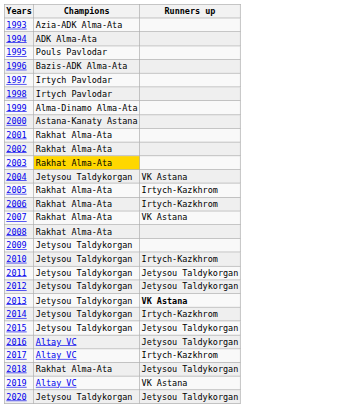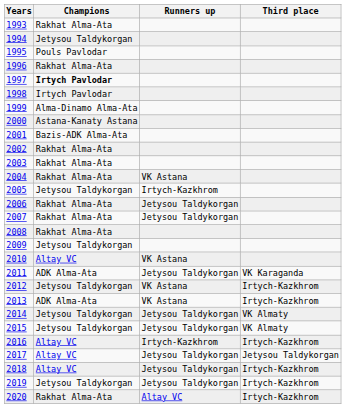 <table class="wikitable">
 <tr>
 <th>Years</th>
 <th>Champions</th>
 <th>Runners up</th>
+<th>Third place</th>
 </tr>
 <tr>
 <td><a href='#'>1993</a></td>
-<td>Azia-ADK Alma-Ata</td>
+<td>Rakhat Alma-Ata</td>
+<td></td>
 <td></td>
 </tr>
 <tr style="background:#EFEFEF">
 <td><a href='#'>1994</a></td>
-<td>ADK Alma-Ata</td>
+<td>Jetysou Taldykorgan</td>
+<td></td>
 <td></td>
 </tr>
 <tr>
 <td><a href='#'>1995</a></td>
 <td>Pouls Pavlodar</td>
 <td></td>
+<td></td>
 </tr>
 <tr style="background:#EFEFEF">
 <td><a href='#'>1996</a></td>
-<td>Bazis-ADK Alma-Ata</td>
+<td>Rakhat Alma-Ata</td>
+<td></td>
 <td></td>
 </tr>
 <tr>
 <td><a href='#'>1997</a></td>
-<td>Irtych Pavlodar</td>
+<td><strong>Irtych Pavlodar</strong></td>
+<td></td>
 <td></td>
 </tr>
 <tr style="background:#EFEFEF">
 <td><a href='#'>1998</a></td>
 <td>Irtych Pavlodar</td>
 <td></td>
+<td></td>
 </tr>
 <tr>
 <td><a href='#'>1999</a></td>
 <td>Alma-Dinamo Alma-Ata</td>
+<td></td>
 <td></td>
 </tr>
 <tr style="background:#EFEFEF">
 <td><a href='#'>2000</a></td>
 <td>Astana-Kanaty Astana</td>
 <td></td>
+<td></td>
 </tr>
 <tr>
 <td><a href='#'>2001</a></td>
-<td>Rakhat Alma-Ata</td>
+<td>Bazis-ADK Alma-Ata</td>
+<td></td>
 <td></td>
 </tr>
 <tr style="background:#EFEFEF">
 <td><a href='#'>2002</a></td>
 <td>Rakhat Alma-Ata</td>
 <td></td>
+<td></td>
 </tr>
 <tr>
 <td><a href='#'>2003</a></td>
-<td style="background: gold;">Rakhat Alma-Ata</td>
+<td>Rakhat Alma-Ata</td>
+<td></td>
 <td></td>
 </tr>
 <tr style="background:#EFEFEF">
 <td><a href='#'>2004</a></td>
-<td>Jetysou Taldykorgan</td>
+<td>Rakhat Alma-Ata</td>
 <td>VK Astana</td>
+<td></td>
 </tr>
 <tr>
 <td><a href='#'>2005</a></td>
-<td>Rakhat Alma-Ata</td>
+<td>Jetysou Taldykorgan</td>
 <td>Irtych-Kazkhrom</td>
+<td></td>
 </tr>
 <tr style="background:#EFEFEF">
 <td><a href='#'>2006</a></td>
 <td>Rakhat Alma-Ata</td>
-<td>Irtych-Kazkhrom</td>
+<td>Jetysou Taldykorgan</td>
+<td></td>
 </tr>
 <tr>
 <td><a href='#'>2007</a></td>
 <td>Rakhat Alma-Ata</td>
-<td>VK Astana</td>
+<td>Jetysou Taldykorgan</td>
+<td></td>
 </tr>
 <tr style="background:#EFEFEF">
 <td><a href='#'>2008</a></td>
 <td>Rakhat Alma-Ata</td>
+<td></td>
 <td></td>
 </tr>
 <tr>
 <td><a href='#'>2009</a></td>
 <td>Jetysou Taldykorgan</td>
 <td></td>
+<td></td>
 </tr>
 <tr style="background:#EFEFEF">
 <td><a href='#'>2010</a></td>
-<td>Jetysou Taldykorgan</td>
-<td>Irtych-Kazkhrom</td>
+<td><a href='#'>Altay VC</a></td>
+<td>VK Astana</td>
+<td></td>
 </tr>
 <tr>
 <td><a href='#'>2011</a></td>
+<td>ADK Alma-Ata</td>
 <td>Jetysou Taldykorgan</td>
-<td>Jetysou Taldykorgan</td>
+<td>VK Karaganda</td>
 </tr>
 <tr style="background:#EFEFEF">
 <td><a href='#'>2012</a></td>
 <td>Jetysou Taldykorgan</td>
-<td>Jetysou Taldykorgan</td>
+<td>VK Astana</td>
+<td>Irtych-Kazkhrom</td>
 </tr>
 <tr>
 <td><a href='#'>2013</a></td>
-<td>Jetysou Taldykorgan</td>
-<td><strong>VK Astana</strong></td>
+<td>ADK Alma-Ata</td>
+<td>VK Astana</td>
+<td>Irtych-Kazkhrom</td>
 </tr>
 <tr style="background:#EFEFEF">
 <td><a href='#'>2014</a></td>
 <td>Jetysou Taldykorgan</td>
-<td>Irtych-Kazkhrom</td>
+<td>Jetysou Taldykorgan</td>
+<td>VK Almaty</td>
 </tr>
 <tr>
 <td><a href='#'>2015</a></td>
 <td>Jetysou Taldykorgan</td>
 <td>Jetysou Taldykorgan</td>
+<td>VK Almaty</td>
 </tr>
 <tr style="background:#EFEFEF">
 <td><a href='#'>2016</a></td>
 <td><a href='#'>Altay VC</a></td>
-<td>Jetysou Taldykorgan</td>
+<td>Irtych-Kazkhrom</td>
+<td>Irtych-Kazkhrom</td>
 </tr>
 <tr>
 <td><a href='#'>2017</a></td>
 <td><a href='#'>Altay VC</a></td>
+<td>Jetysou Taldykorgan</td>
+<td>Jetysou Taldykorgan</td>
+</tr>
+<tr style="background:#EFEFEF">
+<td><a href='#'>2018</a></td>
+<td><a href='#'>Altay VC</a></td>
+<td>Jetysou Taldykorgan</td>
+<td>Irtych-Kazkhrom</td>
+</tr>
+<tr>
+<td><a href='#'>2019</a></td>
+<td>Jetysou Taldykorgan</td>
+<td>Jetysou Taldykorgan</td>
 <td>Irtych-Kazkhrom</td>
 </tr>
 <tr style="background:#EFEFEF">
-<td><a href='#'>2018</a></td>
+<td><a href='#'>2020</a></td>
 <td>Rakhat Alma-Ata</td>
-<td>Jetysou Taldykorgan</td>
-</tr>
-<tr>
-<td><a href='#'>2019</a></td>
 <td><a href='#'>Altay VC</a></td>
-<td>VK Astana</td>
-</tr>
-<tr style="background:#EFEFEF">
-<td><a href='#'>2020</a></td>
-<td>Jetysou Taldykorgan</td>
-<td>Jetysou Taldykorgan</td>
+<td>Irtych-Kazkhrom</td>
 </tr>
 </table>
